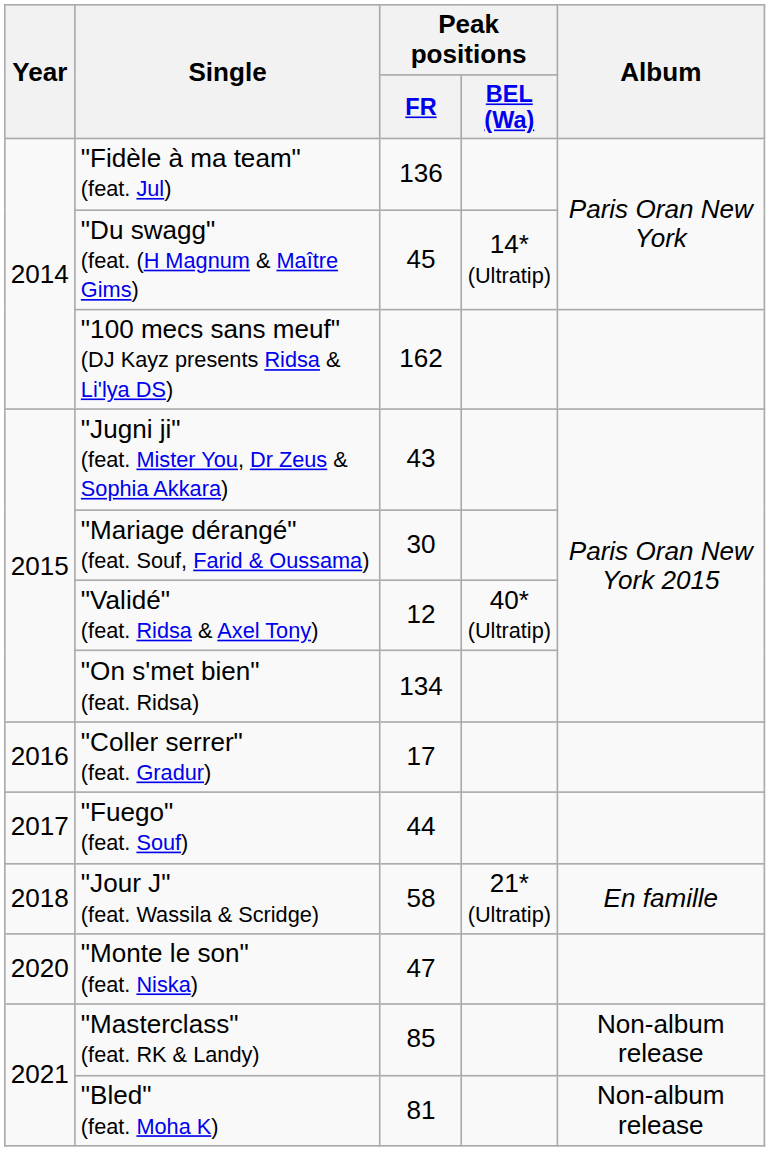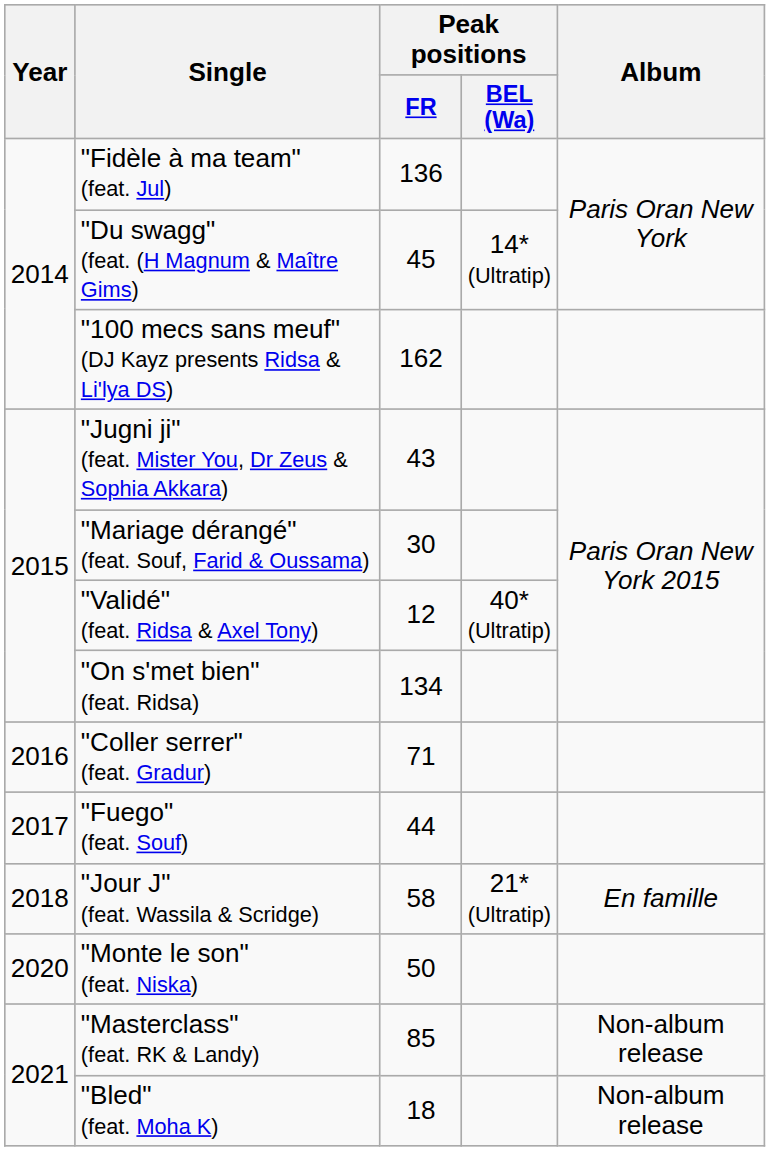 <table class="wikitable">
 <tr>
 <th align="center" rowspan="2" width="10">Year</th>
 <th align="center" rowspan="2" width="180">Single</th>
 <th align="center" colspan="2" width="20">Peak positions</th>
 <th align="center" rowspan="2" width="120">Album</th>
 </tr>
 <tr>
 <th scope="col" style="width:3em;font-size:90%;"><a href='#'>FR</a><br></th>
 <th scope="col" style="width:3em;font-size:90%;"><a href='#'>BEL<br>(Wa)</a><br></th>
 </tr>
 <tr>
 <td style="text-align:center;" rowspan=3>2014</td>
 <td>"Fidèle à ma team" <br><small>(feat. <a href='#'>Jul</a>)</small></td>
 <td style="text-align:center;">136</td>
 <td style="text-align:center;"></td>
 <td style="text-align:center;" rowspan=2><em>Paris Oran New York</em></td>
 </tr>
 <tr>
 <td>"Du swagg" <br><small>(feat. (<a href='#'>H Magnum</a> & <a href='#'>Maître Gims</a>)</small></td>
 <td style="text-align:center;">45</td>
 <td style="text-align:center;">14*<br><small>(Ultratip)</small></td>
 </tr>
 <tr>
 <td>"100 mecs sans meuf" <br><small>(DJ Kayz presents <a href='#'>Ridsa</a> & <a href='#'>Li'lya DS</a>)</small></td>
 <td style="text-align:center;">162</td>
 <td style="text-align:center;"></td>
 <td style="text-align:center;"></td>
 </tr>
 <tr>
 <td style="text-align:center;" rowspan=4>2015</td>
 <td>"Jugni ji" <br><small>(feat. <a href='#'>Mister You</a>, <a href='#'>Dr Zeus</a> & <a href='#'>Sophia Akkara</a>)</small></td>
 <td style="text-align:center;">43</td>
 <td style="text-align:center;"></td>
 <td style="text-align:center;" rowspan=4><em>Paris Oran New York 2015</em></td>
 </tr>
 <tr>
 <td>"Mariage dérangé"<br><small>(feat. Souf, <a href='#'>Farid & Oussama</a>)</small></td>
 <td style="text-align:center;">30</td>
 <td style="text-align:center;"></td>
 </tr>
 <tr>
 <td>"Validé"<br><small>(feat. <a href='#'>Ridsa</a> & <a href='#'>Axel Tony</a>)</small></td>
 <td style="text-align:center;">12</td>
 <td style="text-align:center;">40*<br><small>(Ultratip)</small></td>
 </tr>
 <tr>
 <td>"On s'met bien"<br><small>(feat. Ridsa)</small></td>
 <td style="text-align:center;">134</td>
 <td style="text-align:center;"></td>
 </tr>
 <tr>
 <td style="text-align:center;" rowspan=1>2016</td>
 <td>"Coller serrer" <br><small>(feat. <a href='#'>Gradur</a>)</small></td>
-<td style="text-align:center;">17</td>
+<td style="text-align:center;">71</td>
 <td style="text-align:center;"></td>
 <td style="text-align:center;"></td>
 </tr>
 <tr>
 <td style="text-align:center;">2017</td>
 <td>"Fuego" <br><small>(feat. <a href='#'>Souf</a>)</small></td>
 <td style="text-align:center;">44<br></td>
 <td style="text-align:center;"></td>
 <td style="text-align:center;"></td>
 </tr>
 <tr>
 <td style="text-align:center;">2018</td>
 <td>"Jour J" <br><small>(feat. Wassila & Scridge)</small></td>
 <td style="text-align:center;">58</td>
 <td style="text-align:center;">21*<br><small>(Ultratip)</small></td>
 <td style="text-align:center;"><em>En famille</em></td>
 </tr>
 <tr>
 <td style="text-align:center;">2020</td>
 <td>"Monte le son" <br><small>(feat. <a href='#'>Niska</a>)</small></td>
-<td style="text-align:center;">47</td>
+<td style="text-align:center;">50</td>
 <td style="text-align:center;"></td>
 <td style="text-align:center;"></td>
 </tr>
 <tr>
 <td style="text-align:center;" rowspan=2>2021</td>
 <td>"Masterclass" <br><small>(feat. RK & Landy)</small></td>
 <td style="text-align:center;">85</td>
 <td style="text-align:center;"></td>
 <td style="text-align:center;">Non-album release</td>
 </tr>
 <tr>
 <td>"Bled" <br><small>(feat. <a href='#'>Moha K</a>)</small></td>
-<td style="text-align:center;">81</td>
+<td style="text-align:center;">18</td>
 <td style="text-align:center;"></td>
 <td style="text-align:center;">Non-album release</td>
 </tr>
 </table>
